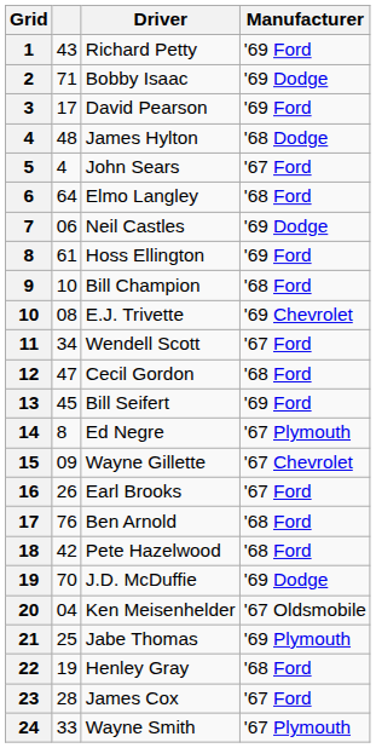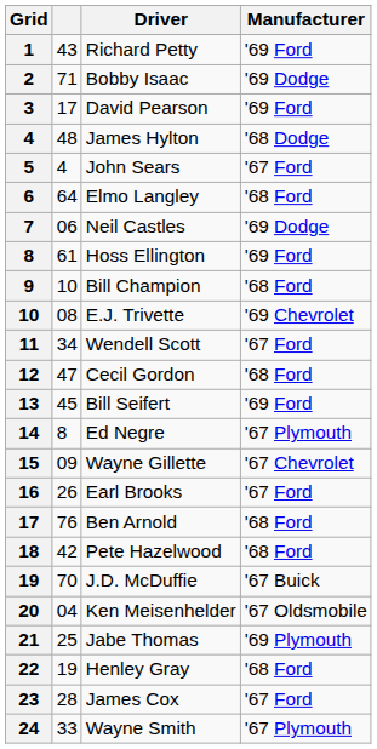 <table class="wikitable">
 <tr>
 <th>Grid</th>
 <th></th>
 <th>Driver</th>
 <th>Manufacturer</th>
 </tr>
 <tr>
 <th>1</th>
 <td>43</td>
 <td>Richard Petty</td>
 <td>'69 <a href='#'>Ford</a></td>
 </tr>
 <tr>
 <th>2</th>
 <td>71</td>
 <td>Bobby Isaac</td>
 <td>'69 <a href='#'>Dodge</a></td>
 </tr>
 <tr>
 <th>3</th>
 <td>17</td>
 <td>David Pearson</td>
 <td>'69 <a href='#'>Ford</a></td>
 </tr>
 <tr>
 <th>4</th>
 <td>48</td>
 <td>James Hylton</td>
 <td>'68 <a href='#'>Dodge</a></td>
 </tr>
 <tr>
 <th>5</th>
 <td>4</td>
 <td>John Sears</td>
 <td>'67 <a href='#'>Ford</a></td>
 </tr>
 <tr>
 <th>6</th>
 <td>64</td>
 <td>Elmo Langley</td>
 <td>'68 <a href='#'>Ford</a></td>
 </tr>
 <tr>
 <th>7</th>
 <td>06</td>
 <td>Neil Castles</td>
 <td>'69 <a href='#'>Dodge</a></td>
 </tr>
 <tr>
 <th>8</th>
 <td>61</td>
 <td>Hoss Ellington</td>
 <td>'69 <a href='#'>Ford</a></td>
 </tr>
 <tr>
 <th>9</th>
 <td>10</td>
 <td>Bill Champion</td>
 <td>'68 <a href='#'>Ford</a></td>
 </tr>
 <tr>
 <th>10</th>
 <td>08</td>
 <td>E.J. Trivette</td>
 <td>'69 <a href='#'>Chevrolet</a></td>
 </tr>
 <tr>
 <th>11</th>
 <td>34</td>
 <td>Wendell Scott</td>
 <td>'67 <a href='#'>Ford</a></td>
 </tr>
 <tr>
 <th>12</th>
 <td>47</td>
 <td>Cecil Gordon</td>
 <td>'68 <a href='#'>Ford</a></td>
 </tr>
 <tr>
 <th>13</th>
 <td>45</td>
 <td>Bill Seifert</td>
 <td>'69 <a href='#'>Ford</a></td>
 </tr>
 <tr>
 <th>14</th>
 <td>8</td>
 <td>Ed Negre</td>
 <td>'67 <a href='#'>Plymouth</a></td>
 </tr>
 <tr>
 <th>15</th>
 <td>09</td>
 <td>Wayne Gillette</td>
 <td>'67 <a href='#'>Chevrolet</a></td>
 </tr>
 <tr>
 <th>16</th>
 <td>26</td>
 <td>Earl Brooks</td>
 <td>'67 <a href='#'>Ford</a></td>
 </tr>
 <tr>
 <th>17</th>
 <td>76</td>
 <td>Ben Arnold</td>
 <td>'68 <a href='#'>Ford</a></td>
 </tr>
 <tr>
 <th>18</th>
 <td>42</td>
 <td>Pete Hazelwood</td>
 <td>'68 <a href='#'>Ford</a></td>
 </tr>
 <tr>
 <th>19</th>
 <td>70</td>
 <td>J.D. McDuffie</td>
-<td>'69 <a href='#'>Dodge</a></td>
+<td>'67 Buick</td>
 </tr>
 <tr>
 <th>20</th>
 <td>04</td>
 <td>Ken Meisenhelder</td>
 <td>'67 Oldsmobile</td>
 </tr>
 <tr>
 <th>21</th>
 <td>25</td>
 <td>Jabe Thomas</td>
 <td>'69 <a href='#'>Plymouth</a></td>
 </tr>
 <tr>
 <th>22</th>
 <td>19</td>
 <td>Henley Gray</td>
 <td>'68 <a href='#'>Ford</a></td>
 </tr>
 <tr>
 <th>23</th>
 <td>28</td>
 <td>James Cox</td>
 <td>'67 <a href='#'>Ford</a></td>
 </tr>
 <tr>
 <th>24</th>
 <td>33</td>
 <td>Wayne Smith</td>
 <td>'67 <a href='#'>Plymouth</a></td>
 </tr>
 </table>
